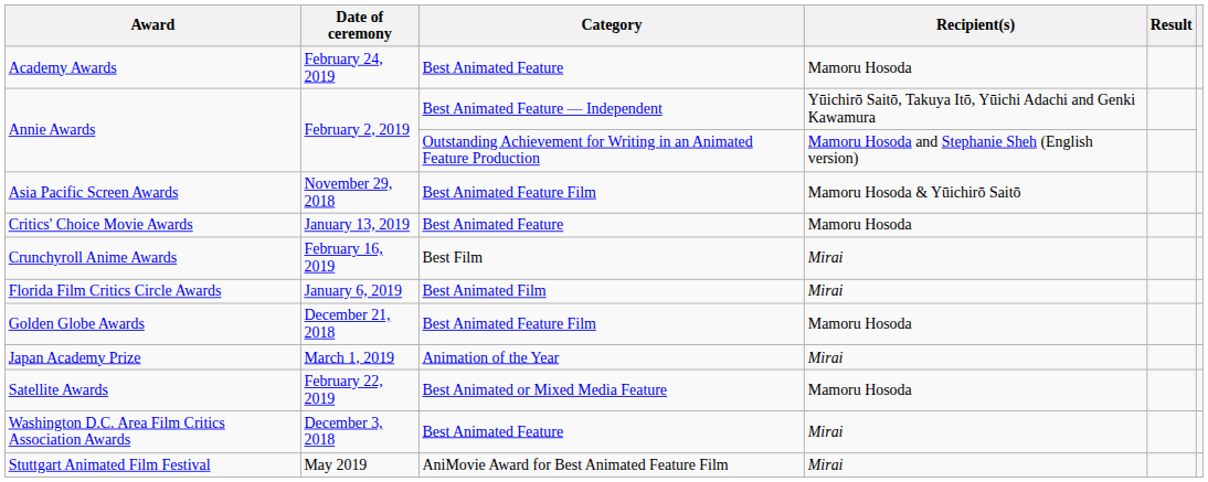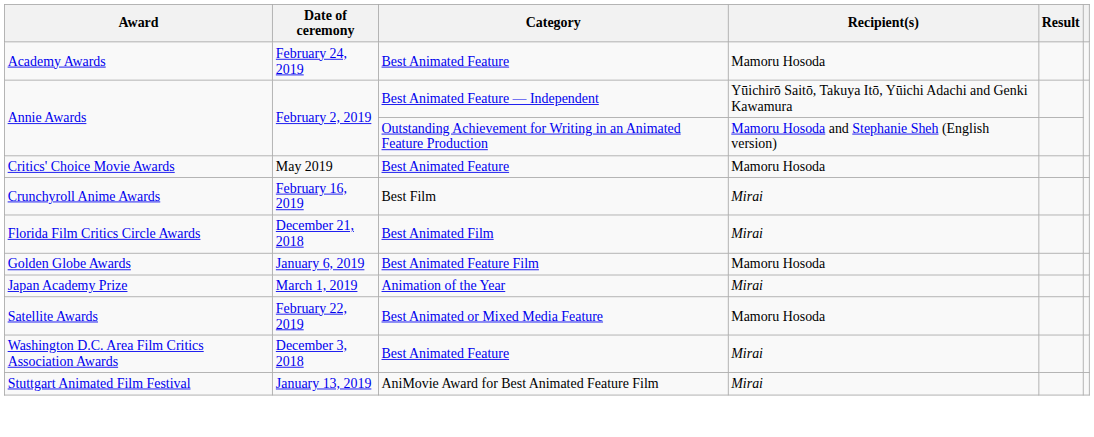 <table class="wikitable sortable">
 <tr>
 <th>Award</th>
 <th>Date of ceremony</th>
 <th>Category</th>
 <th>Recipient(s)</th>
 <th>Result</th>
 <th></th>
 </tr>
 <tr>
 <td><a href='#'>Academy Awards</a></td>
 <td><a href='#'>February 24, 2019</a></td>
 <td><a href='#'>Best Animated Feature</a></td>
 <td>Mamoru Hosoda</td>
 <td></td>
 <td></td>
 </tr>
 <tr>
 <td rowspan="2"><a href='#'>Annie Awards</a></td>
 <td rowspan="2"><a href='#'>February 2, 2019</a></td>
 <td><a href='#'>Best Animated Feature — Independent</a></td>
 <td>Yūichirō Saitō, Takuya Itō, Yūichi Adachi and Genki Kawamura</td>
 <td></td>
 <td rowspan="2"></td>
 </tr>
 <tr>
 <td><a href='#'>Outstanding Achievement for Writing in an Animated Feature Production</a></td>
 <td><a href='#'>Mamoru Hosoda</a> and <a href='#'>Stephanie Sheh</a> (English version)</td>
 <td></td>
 </tr>
 <tr>
-<td><a href='#'>Asia Pacific Screen Awards</a></td>
-<td><a href='#'>November 29, 2018</a></td>
-<td><a href='#'>Best Animated Feature Film</a></td>
-<td>Mamoru Hosoda & Yūichirō Saitō</td>
-<td></td>
-<td></td>
-</tr>
-<tr>
 <td><a href='#'>Critics' Choice Movie Awards</a></td>
-<td><a href='#'>January 13, 2019</a></td>
+<td>May 2019</td>
 <td><a href='#'>Best Animated Feature</a></td>
 <td>Mamoru Hosoda</td>
 <td></td>
 <td></td>
 </tr>
 <tr>
 <td><a href='#'>Crunchyroll Anime Awards</a></td>
 <td><a href='#'>February 16, 2019</a></td>
 <td>Best Film</td>
 <td><em>Mirai</em></td>
 <td></td>
 <td></td>
 </tr>
 <tr>
 <td><a href='#'>Florida Film Critics Circle Awards</a></td>
-<td><a href='#'>January 6, 2019</a></td>
+<td><a href='#'>December 21, 2018</a></td>
 <td><a href='#'>Best Animated Film</a></td>
 <td><em>Mirai</em></td>
 <td></td>
 <td></td>
 </tr>
 <tr>
 <td><a href='#'>Golden Globe Awards</a></td>
-<td><a href='#'>December 21, 2018</a></td>
+<td><a href='#'>January 6, 2019</a></td>
 <td><a href='#'>Best Animated Feature Film</a></td>
 <td>Mamoru Hosoda</td>
 <td></td>
 <td></td>
 </tr>
 <tr>
 <td><a href='#'>Japan Academy Prize</a></td>
 <td><a href='#'>March 1, 2019</a></td>
 <td><a href='#'>Animation of the Year</a></td>
 <td><em>Mirai</em></td>
 <td></td>
 <td></td>
 </tr>
 <tr>
 <td><a href='#'>Satellite Awards</a></td>
 <td><a href='#'>February 22, 2019</a></td>
 <td><a href='#'>Best Animated or Mixed Media Feature</a></td>
 <td>Mamoru Hosoda</td>
 <td></td>
 <td></td>
 </tr>
 <tr>
 <td><a href='#'>Washington D.C. Area Film Critics Association Awards</a></td>
 <td><a href='#'>December 3, 2018</a></td>
 <td><a href='#'>Best Animated Feature</a></td>
 <td><em>Mirai</em></td>
 <td></td>
 <td></td>
 </tr>
 <tr>
 <td><a href='#'>Stuttgart Animated Film Festival</a></td>
-<td>May 2019</td>
+<td><a href='#'>January 13, 2019</a></td>
 <td>AniMovie Award for Best Animated Feature Film</td>
 <td><em>Mirai</em></td>
 <td></td>
 <td></td>
 </tr>
 </table>
